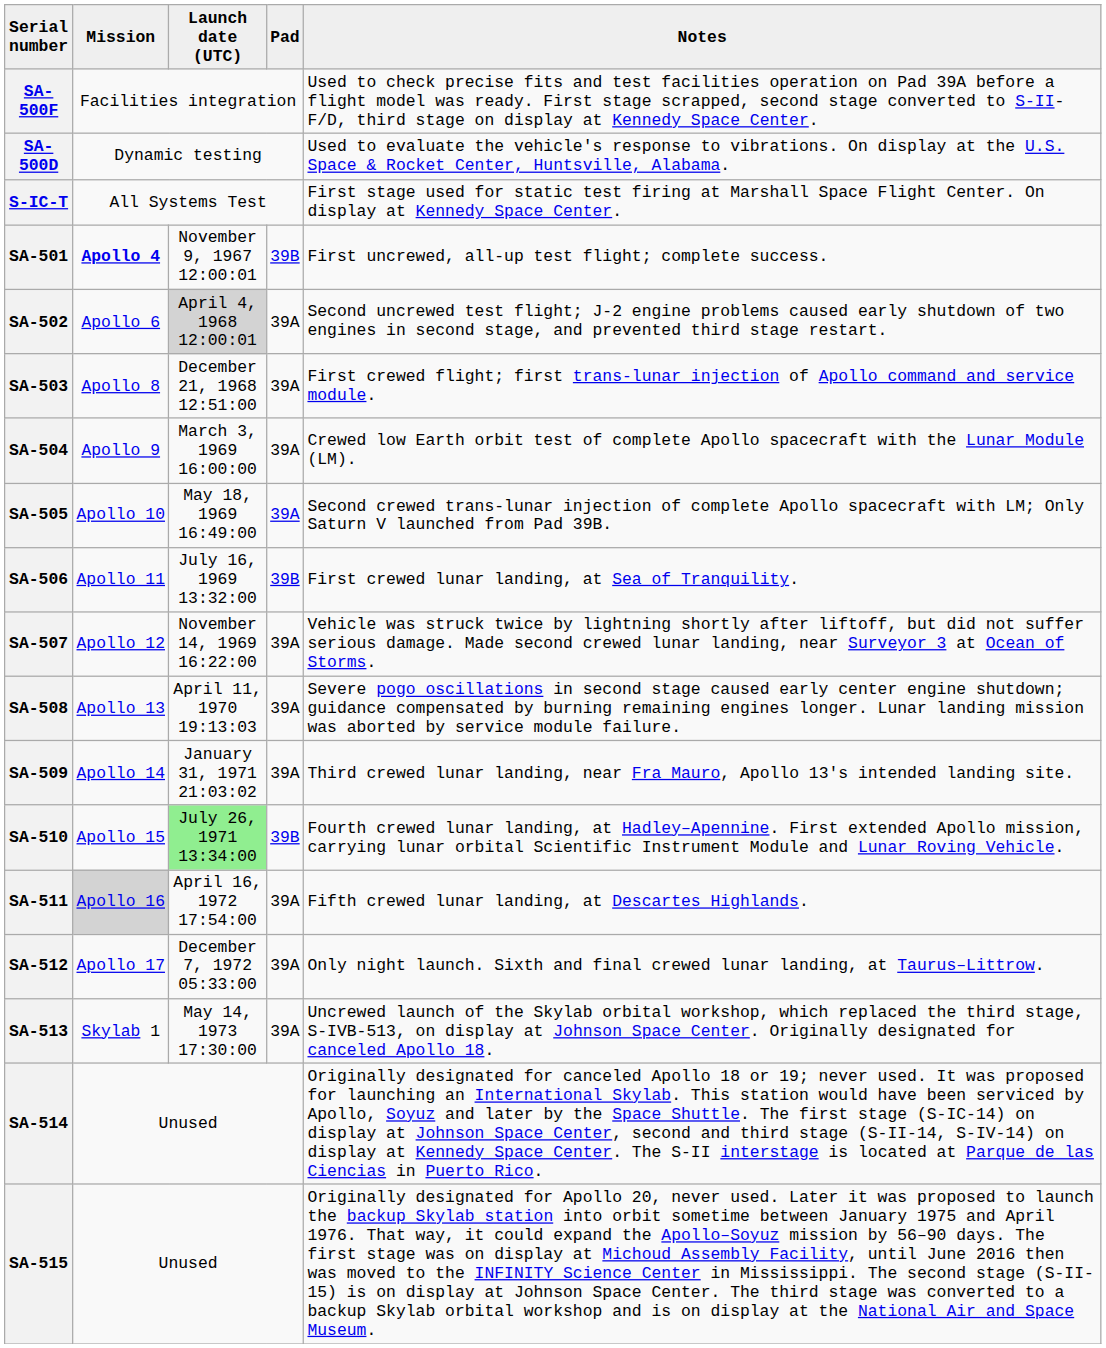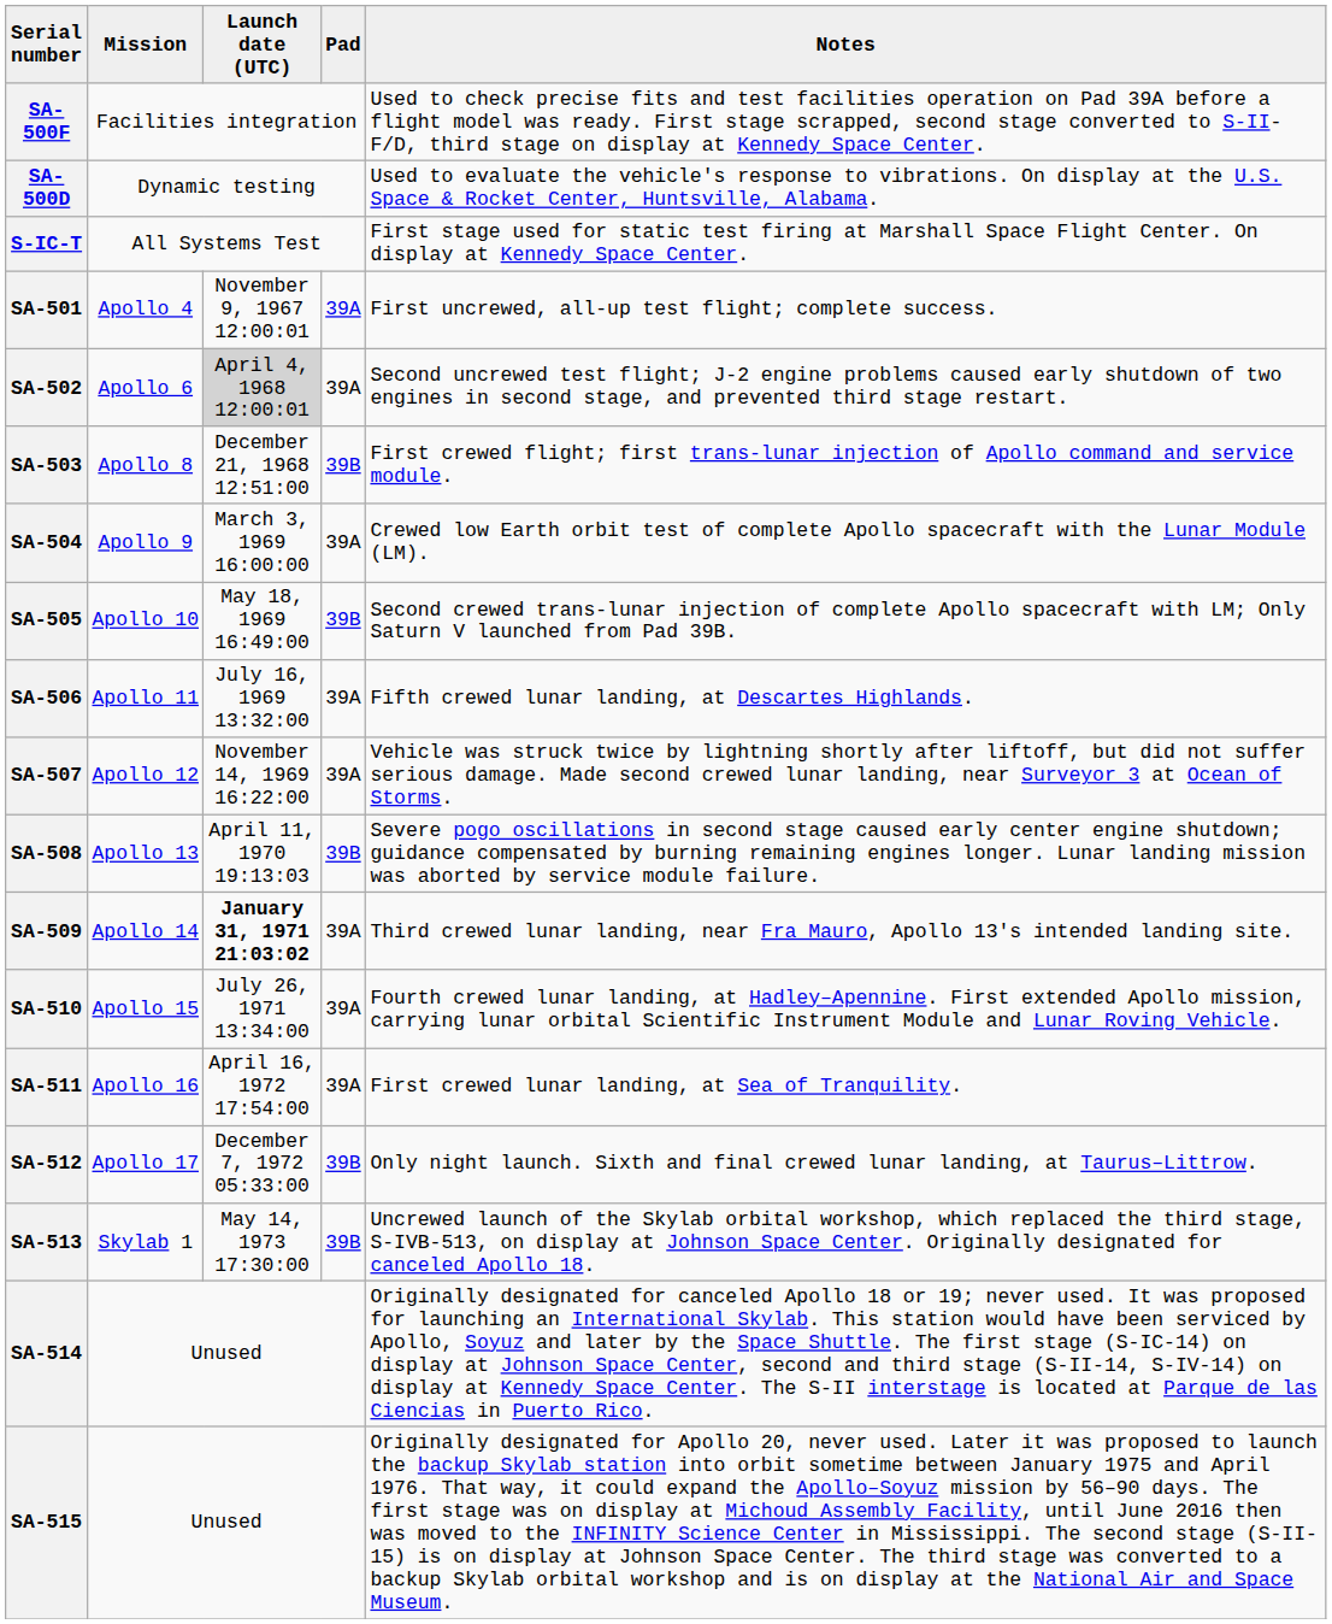 <table class="wikitable">
 <tr>
 <th style="background:#efefef;">Serial<br>number</th>
 <th style="background:#efefef;">Mission</th>
 <th style="background:#efefef;">Launch<br>date<br>(UTC)</th>
 <th style="background:#efefef;">Pad</th>
 <th style="background:#efefef;">Notes</th>
 </tr>
 <tr>
 <th><a href='#'>SA-500F</a></th>
 <td colspan="3" style="text-align:center;">Facilities integration</td>
 <td>Used to check precise fits and test facilities operation on Pad 39A before a flight model was ready. First stage scrapped, second stage converted to <a href='#'>S-II</a>-F/D, third stage on display at <a href='#'>Kennedy Space Center</a>.</td>
 </tr>
 <tr>
 <th><a href='#'>SA-500D</a></th>
 <td colspan="3" style="text-align:center;">Dynamic testing</td>
 <td>Used to evaluate the vehicle's response to vibrations. On display at the <a href='#'>U.S. Space & Rocket Center, Huntsville, Alabama</a>.</td>
 </tr>
 <tr>
 <th><a href='#'>S-IC-T</a></th>
 <td colspan="3" style="text-align:center;">All Systems Test</td>
 <td>First stage used for static test firing at Marshall Space Flight Center. On display at <a href='#'>Kennedy Space Center</a>.</td>
 </tr>
 <tr>
 <th align="center">SA-501</th>
-<td align="center"><strong><a href='#'>Apollo&nbsp;4</a></strong></td>
+<td align="center"><a href='#'>Apollo&nbsp;4</a></td>
 <td align="center">November 9, 1967<br>12:00:01</td>
-<td align="center"><a href='#'>39B</a></td>
+<td align="center"><a href='#'>39A</a></td>
 <td>First uncrewed, all-up test flight; complete success.</td>
 </tr>
 <tr>
 <th align="center">SA-502</th>
 <td align="center"><a href='#'>Apollo&nbsp;6</a></td>
 <td align="center" style="background: lightgrey;">April 4, 1968<br>12:00:01</td>
 <td align="center">39A</td>
 <td>Second uncrewed test flight; J-2 engine problems caused early shutdown of two engines in second stage, and prevented third stage restart.</td>
 </tr>
 <tr>
 <th align="center">SA-503</th>
 <td align="center"><a href='#'>Apollo&nbsp;8</a></td>
 <td align="center">December 21, 1968<br>12:51:00</td>
-<td align="center">39A</td>
+<td align="center"><a href='#'>39B</a></td>
 <td>First crewed flight; first <a href='#'>trans-lunar injection</a> of <a href='#'>Apollo command and service module</a>.</td>
 </tr>
 <tr>
 <th align="center">SA-504</th>
 <td align="center"><a href='#'>Apollo&nbsp;9</a></td>
 <td align="center">March 3, 1969<br>16:00:00</td>
 <td align="center">39A</td>
 <td>Crewed low Earth orbit test of complete Apollo spacecraft with the <a href='#'>Lunar Module</a> (LM).</td>
 </tr>
 <tr>
 <th align="center">SA-505</th>
 <td align="center"><a href='#'>Apollo&nbsp;10</a></td>
 <td align="center">May 18, 1969<br>16:49:00</td>
-<td align="center"><a href='#'>39A</a></td>
+<td align="center"><a href='#'>39B</a></td>
 <td>Second crewed trans-lunar injection of complete Apollo spacecraft with LM; Only Saturn V launched from Pad 39B.</td>
 </tr>
 <tr>
 <th align="center">SA-506</th>
 <td align="center"><a href='#'>Apollo&nbsp;11</a></td>
 <td align="center">July 16, 1969<br>13:32:00</td>
-<td align="center"><a href='#'>39B</a></td>
-<td>First crewed lunar landing, at <a href='#'>Sea of Tranquility</a>.</td>
+<td align="center">39A</td>
+<td>Fifth crewed lunar landing, at <a href='#'>Descartes Highlands</a>.</td>
 </tr>
 <tr>
 <th align="center">SA-507</th>
 <td align="center"><a href='#'>Apollo&nbsp;12</a></td>
 <td align="center">November 14, 1969<br>16:22:00</td>
 <td align="center">39A</td>
 <td>Vehicle was struck twice by lightning shortly after liftoff, but did not suffer serious damage. Made second crewed lunar landing, near <a href='#'>Surveyor 3</a> at <a href='#'>Ocean of Storms</a>.</td>
 </tr>
 <tr>
 <th align="center">SA-508</th>
 <td align="center"><a href='#'>Apollo&nbsp;13</a></td>
 <td align="center">April 11, 1970<br>19:13:03</td>
-<td align="center">39A</td>
+<td align="center"><a href='#'>39B</a></td>
 <td>Severe <a href='#'>pogo oscillations</a> in second stage caused early center engine shutdown; guidance compensated by burning remaining engines longer. Lunar landing mission was aborted by service module failure.</td>
 </tr>
 <tr>
 <th align="center">SA-509</th>
 <td align="center"><a href='#'>Apollo&nbsp;14</a></td>
-<td align="center">January 31, 1971<br>21:03:02</td>
+<td align="center"><strong>January 31, 1971<br>21:03:02</strong></td>
 <td align="center">39A</td>
 <td>Third crewed lunar landing, near <a href='#'>Fra Mauro</a>, Apollo 13's intended landing site.</td>
 </tr>
 <tr>
 <th align="center">SA-510</th>
 <td align="center"><a href='#'>Apollo&nbsp;15</a></td>
-<td align="center" style="background: lightgreen;">July 26, 1971<br>13:34:00</td>
-<td align="center"><a href='#'>39B</a></td>
+<td align="center">July 26, 1971<br>13:34:00</td>
+<td align="center">39A</td>
 <td>Fourth crewed lunar landing, at <a href='#'>Hadley–Apennine</a>. First extended Apollo mission, carrying lunar orbital Scientific Instrument Module and <a href='#'>Lunar Roving Vehicle</a>.</td>
 </tr>
 <tr>
 <th align="center">SA-511</th>
-<td align="center" style="background: lightgrey;"><a href='#'>Apollo&nbsp;16</a></td>
+<td align="center"><a href='#'>Apollo&nbsp;16</a></td>
 <td align="center">April 16, 1972<br>17:54:00</td>
 <td align="center">39A</td>
-<td>Fifth crewed lunar landing, at <a href='#'>Descartes Highlands</a>.</td>
+<td>First crewed lunar landing, at <a href='#'>Sea of Tranquility</a>.</td>
 </tr>
 <tr>
 <th align="center">SA-512</th>
 <td align="center"><a href='#'>Apollo&nbsp;17</a></td>
 <td align="center">December 7, 1972<br>05:33:00</td>
-<td align="center">39A</td>
+<td align="center"><a href='#'>39B</a></td>
 <td>Only night launch. Sixth and final crewed lunar landing, at <a href='#'>Taurus–Littrow</a>.</td>
 </tr>
 <tr>
 <th align="center">SA-513</th>
 <td align="center"><a href='#'>Skylab</a> 1</td>
 <td align="center">May 14, 1973<br>17:30:00</td>
-<td align="center">39A</td>
+<td align="center"><a href='#'>39B</a></td>
 <td>Uncrewed launch of the Skylab orbital workshop, which replaced the third stage, S-IVB-513, on display at <a href='#'>Johnson Space Center</a>. Originally designated for <a href='#'>canceled Apollo 18</a>.</td>
 </tr>
 <tr>
 <th align="center">SA-514</th>
 <td colspan="3" style="text-align:center;">Unused</td>
 <td>Originally designated for canceled Apollo 18 or 19; never used. It was proposed for launching an <a href='#'>International Skylab</a>. This station would have been serviced by Apollo, <a href='#'>Soyuz</a> and later by the <a href='#'>Space Shuttle</a>. The first stage (S-IC-14) on display at <a href='#'>Johnson Space Center</a>, second and third stage (S-II-14, S-IV-14) on display at <a href='#'>Kennedy Space Center</a>. The S-II <a href='#'>interstage</a> is located at <a href='#'>Parque de las Ciencias</a> in <a href='#'>Puerto Rico</a>.</td>
 </tr>
 <tr>
 <th align="center">SA-515</th>
 <td colspan="3" style="text-align:center;">Unused</td>
 <td>Originally designated for Apollo 20, never used. Later it was proposed to launch the <a href='#'>backup Skylab station</a> into orbit sometime between January 1975 and April 1976. That way, it could expand the <a href='#'>Apollo–Soyuz</a> mission by 56–90 days. The first stage was on display at <a href='#'>Michoud Assembly Facility</a>, until June 2016 then was moved to the <a href='#'>INFINITY Science Center</a> in Mississippi. The second stage (S-II-15) is on display at Johnson Space Center. The third stage was converted to a backup Skylab orbital workshop and is on display at the <a href='#'>National Air and Space Museum</a>.</td>
 </tr>
 </table>
